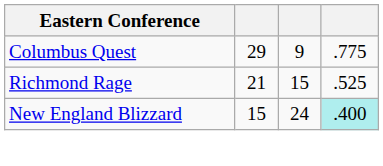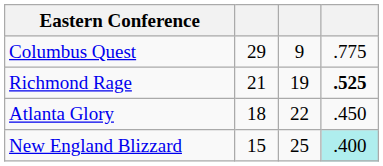 <table class="wikitable" width="300px" style="font-size:95%;text-align:center;">
 <tr>
 <th width="40%">Eastern Conference</th>
 <th width="7.5%"></th>
 <th width="7.5%"></th>
 <th width="7.5%"></th>
 </tr>
 <tr>
 <td align="left"><a href='#'>Columbus Quest</a></td>
 <td>29</td>
 <td>9</td>
 <td>.775</td>
 </tr>
 <tr>
 <td align="left"><a href='#'>Richmond Rage</a></td>
 <td>21</td>
-<td>15</td>
-<td>.525</td>
+<td>19</td>
+<td><strong>.525</strong></td>
+</tr>
+<tr>
+<td align="left"><a href='#'>Atlanta Glory</a></td>
+<td>18</td>
+<td>22</td>
+<td>.450</td>
 </tr>
 <tr>
 <td align="left"><a href='#'>New England Blizzard</a></td>
 <td>15</td>
-<td>24</td>
+<td>25</td>
 <td style="background: paleturquoise;">.400</td>
 </tr>
 </table>
